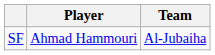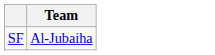 <table class="wikitable">
 <tr>
 <th style="text-align:center;"></th>
-<th style="text-align:center;">Player</th>
 <th style="text-align:center;">Team</th>
 </tr>
 <tr>
 <td style="text-align:center;"><a href='#'>SF</a></td>
-<td> <a href='#'>Ahmad Hammouri</a></td>
 <td><a href='#'>Al-Jubaiha</a></td>
 </tr>
 </table>
